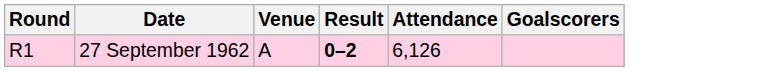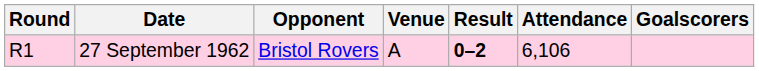 <table class="wikitable">
 <tr>
 <th>Round</th>
 <th>Date</th>
+<th>Opponent</th>
 <th>Venue</th>
 <th>Result</th>
 <th>Attendance</th>
 <th>Goalscorers</th>
 </tr>
 <tr style="background-color: #ffd0e3;">
 <td>R1</td>
 <td>27 September 1962</td>
+<td><a href='#'>Bristol Rovers</a></td>
 <td>A</td>
 <td><strong>0–2</strong></td>
-<td>6,126</td>
+<td>6,106</td>
 <td></td>
 </tr>
 </table>
